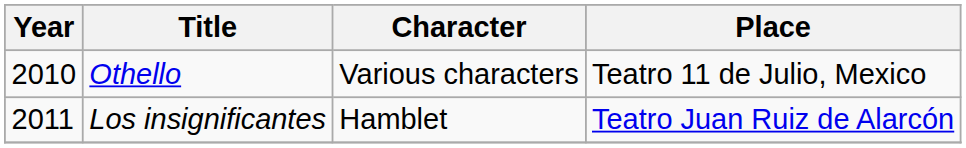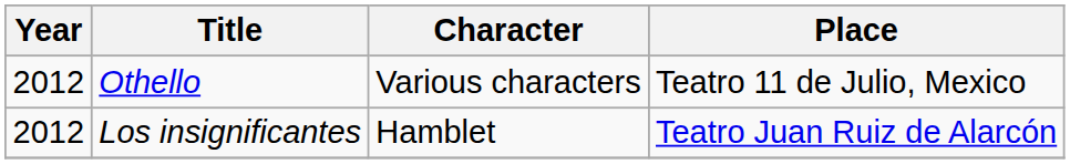 <table class="wikitable sortable">
 <tr>
 <th>Year</th>
 <th>Title</th>
 <th>Character</th>
 <th>Place</th>
 </tr>
 <tr>
-<td>2010</td>
+<td>2012</td>
 <td><em><a href='#'>Othello</a></em></td>
 <td>Various characters</td>
 <td>Teatro 11 de Julio, Mexico</td>
 </tr>
 <tr>
-<td>2011</td>
+<td>2012</td>
 <td><em>Los insignificantes</em></td>
 <td>Hamblet</td>
 <td><a href='#'>Teatro Juan Ruiz de Alarcón</a></td>
 </tr>
 <tr>
 </tr>
 </table>
